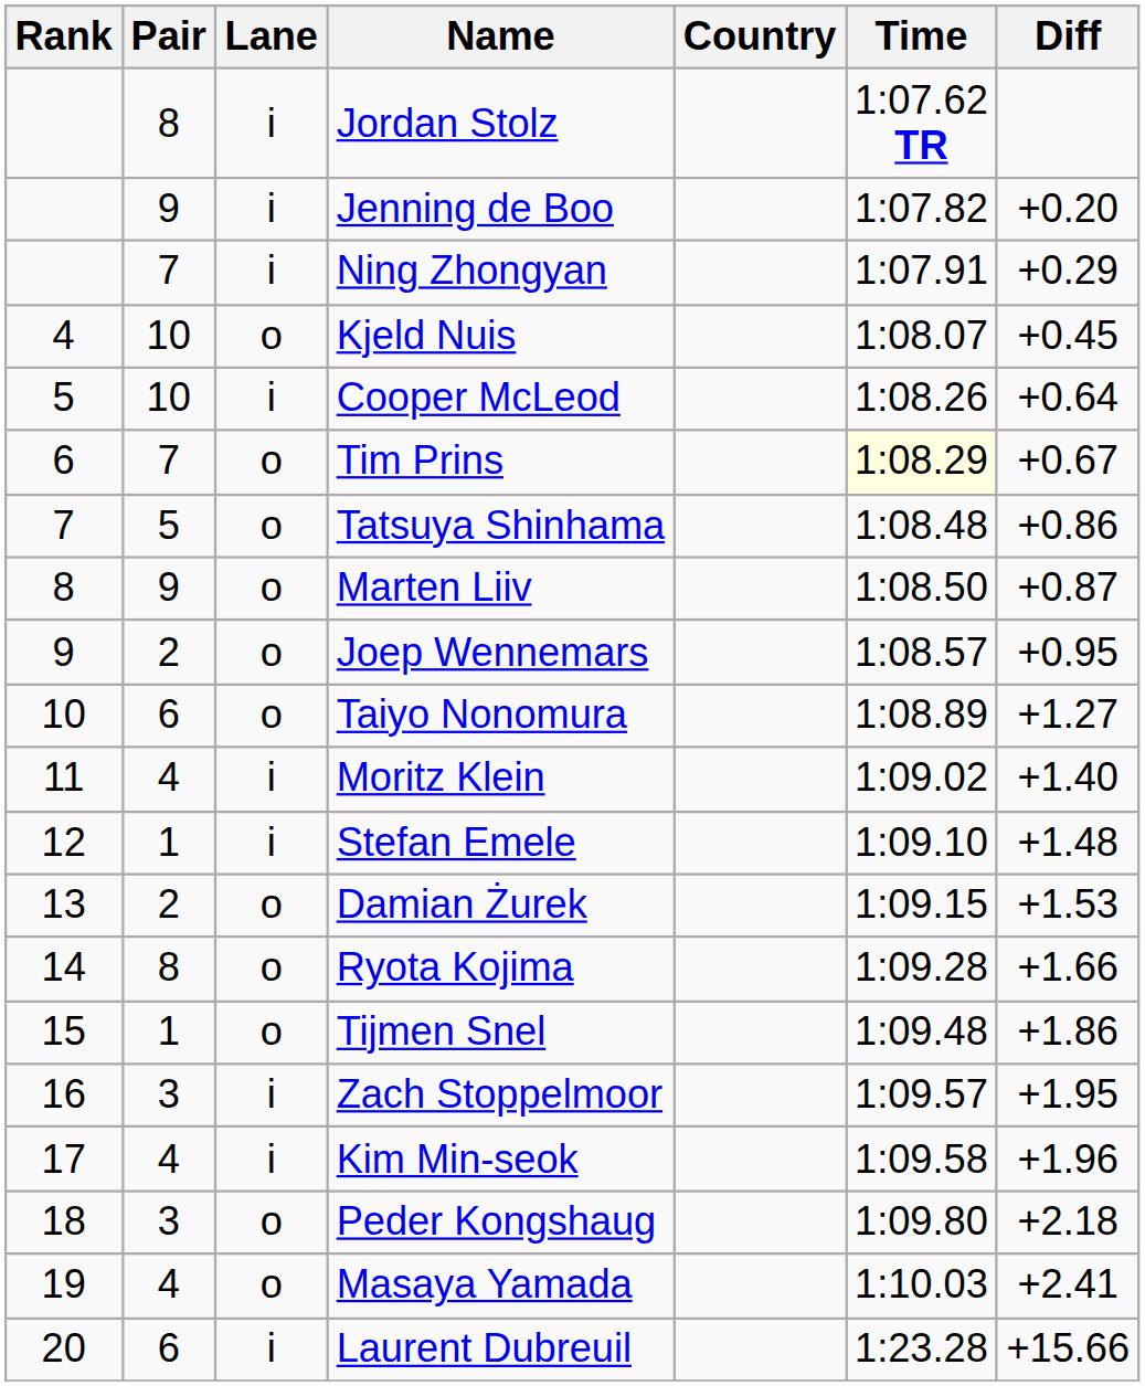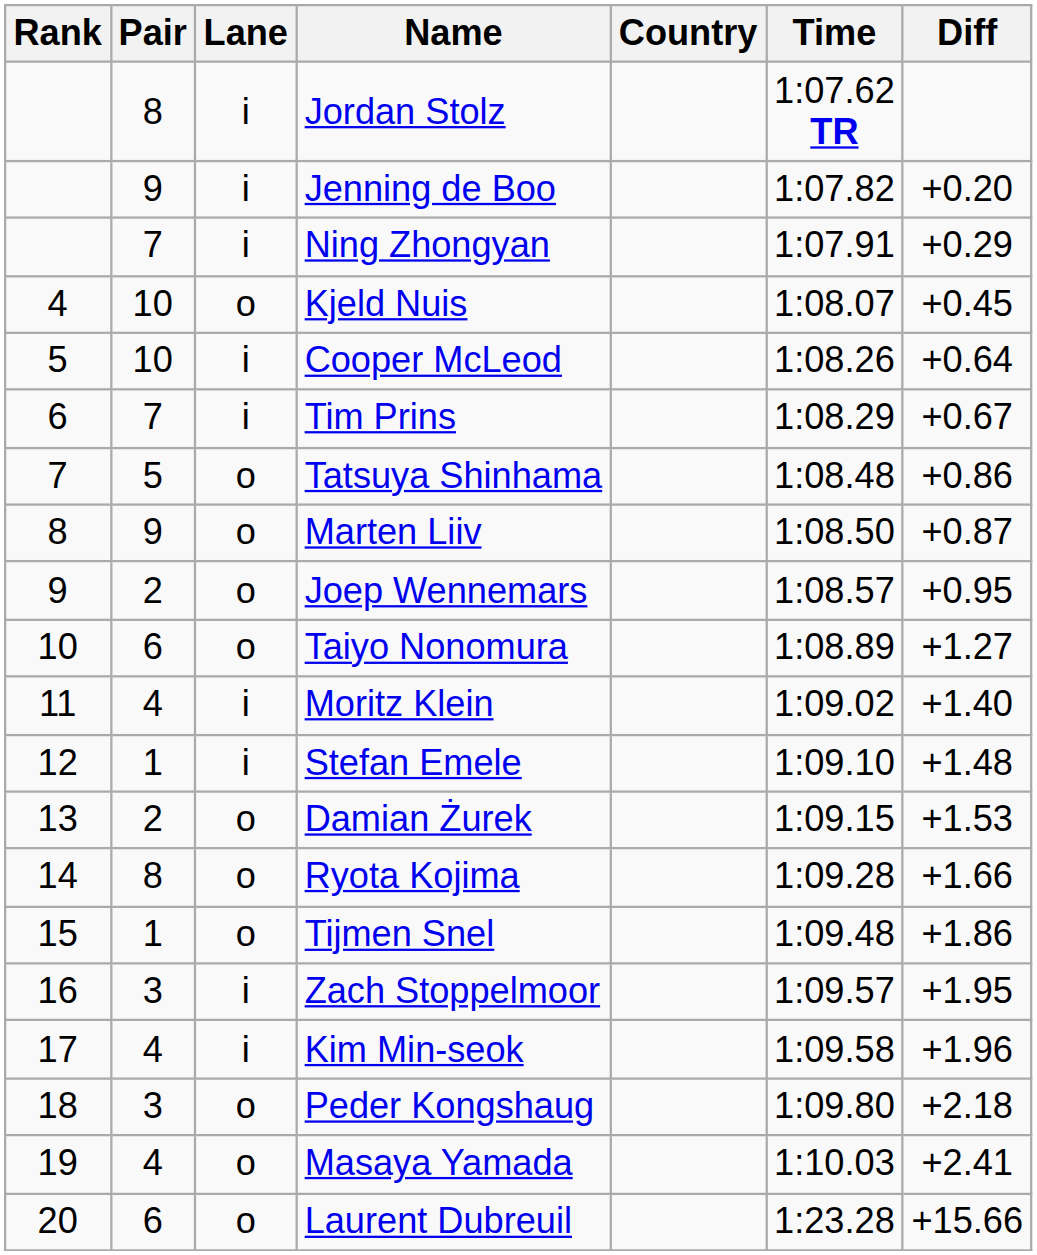 <table class="wikitable sortable" style="text-align:center">
 <tr>
 <th>Rank</th>
 <th>Pair</th>
 <th>Lane</th>
 <th>Name</th>
 <th>Country</th>
 <th>Time</th>
 <th>Diff</th>
 </tr>
 <tr>
 <td></td>
 <td>8</td>
 <td>i</td>
 <td align=left><a href='#'>Jordan Stolz</a></td>
 <td align=left></td>
 <td>1:07.62<br><strong><a href='#'>TR</a></strong></td>
 <td></td>
 </tr>
 <tr>
 <td></td>
 <td>9</td>
 <td>i</td>
 <td align=left><a href='#'>Jenning de Boo</a></td>
 <td align=left></td>
 <td>1:07.82</td>
 <td>+0.20</td>
 </tr>
 <tr>
 <td></td>
 <td>7</td>
 <td>i</td>
 <td align=left><a href='#'>Ning Zhongyan</a></td>
 <td align=left></td>
 <td>1:07.91</td>
 <td>+0.29</td>
 </tr>
 <tr>
 <td>4</td>
 <td>10</td>
 <td>o</td>
 <td align=left><a href='#'>Kjeld Nuis</a></td>
 <td align=left></td>
 <td>1:08.07</td>
 <td>+0.45</td>
 </tr>
 <tr>
 <td>5</td>
 <td>10</td>
 <td>i</td>
 <td align=left><a href='#'>Cooper McLeod</a></td>
 <td align=left></td>
 <td>1:08.26</td>
 <td>+0.64</td>
 </tr>
 <tr>
 <td>6</td>
 <td>7</td>
-<td>o</td>
+<td>i</td>
 <td align=left><a href='#'>Tim Prins</a></td>
 <td align=left></td>
-<td style="background: lightyellow;">1:08.29</td>
+<td>1:08.29</td>
 <td>+0.67</td>
 </tr>
 <tr>
 <td>7</td>
 <td>5</td>
 <td>o</td>
 <td align=left><a href='#'>Tatsuya Shinhama</a></td>
 <td align=left></td>
 <td>1:08.48</td>
 <td>+0.86</td>
 </tr>
 <tr>
 <td>8</td>
 <td>9</td>
 <td>o</td>
 <td align=left><a href='#'>Marten Liiv</a></td>
 <td align=left></td>
 <td>1:08.50</td>
 <td>+0.87</td>
 </tr>
 <tr>
 <td>9</td>
 <td>2</td>
 <td>o</td>
 <td align=left><a href='#'>Joep Wennemars</a></td>
 <td align=left></td>
 <td>1:08.57</td>
 <td>+0.95</td>
 </tr>
 <tr>
 <td>10</td>
 <td>6</td>
 <td>o</td>
 <td align=left><a href='#'>Taiyo Nonomura</a></td>
 <td align=left></td>
 <td>1:08.89</td>
 <td>+1.27</td>
 </tr>
 <tr>
 <td>11</td>
 <td>4</td>
 <td>i</td>
 <td align=left><a href='#'>Moritz Klein</a></td>
 <td align=left></td>
 <td>1:09.02</td>
 <td>+1.40</td>
 </tr>
 <tr>
 <td>12</td>
 <td>1</td>
 <td>i</td>
 <td align=left><a href='#'>Stefan Emele</a></td>
 <td align=left></td>
 <td>1:09.10</td>
 <td>+1.48</td>
 </tr>
 <tr>
 <td>13</td>
 <td>2</td>
 <td>o</td>
 <td align=left><a href='#'>Damian Żurek</a></td>
 <td align=left></td>
 <td>1:09.15</td>
 <td>+1.53</td>
 </tr>
 <tr>
 <td>14</td>
 <td>8</td>
 <td>o</td>
 <td align=left><a href='#'>Ryota Kojima</a></td>
 <td align=left></td>
 <td>1:09.28</td>
 <td>+1.66</td>
 </tr>
 <tr>
 <td>15</td>
 <td>1</td>
 <td>o</td>
 <td align=left><a href='#'>Tijmen Snel</a></td>
 <td align=left></td>
 <td>1:09.48</td>
 <td>+1.86</td>
 </tr>
 <tr>
 <td>16</td>
 <td>3</td>
 <td>i</td>
 <td align=left><a href='#'>Zach Stoppelmoor</a></td>
 <td align=left></td>
 <td>1:09.57</td>
 <td>+1.95</td>
 </tr>
 <tr>
 <td>17</td>
 <td>4</td>
 <td>i</td>
 <td align=left><a href='#'>Kim Min-seok</a></td>
 <td align=left></td>
 <td>1:09.58</td>
 <td>+1.96</td>
 </tr>
 <tr>
 <td>18</td>
 <td>3</td>
 <td>o</td>
 <td align=left><a href='#'>Peder Kongshaug</a></td>
 <td align=left></td>
 <td>1:09.80</td>
 <td>+2.18</td>
 </tr>
 <tr>
 <td>19</td>
 <td>4</td>
 <td>o</td>
 <td align=left><a href='#'>Masaya Yamada</a></td>
 <td align=left></td>
 <td>1:10.03</td>
 <td>+2.41</td>
 </tr>
 <tr>
 <td>20</td>
 <td>6</td>
-<td>i</td>
+<td>o</td>
 <td align=left><a href='#'>Laurent Dubreuil</a></td>
 <td align=left></td>
 <td>1:23.28</td>
 <td>+15.66</td>
 </tr>
 </table>
